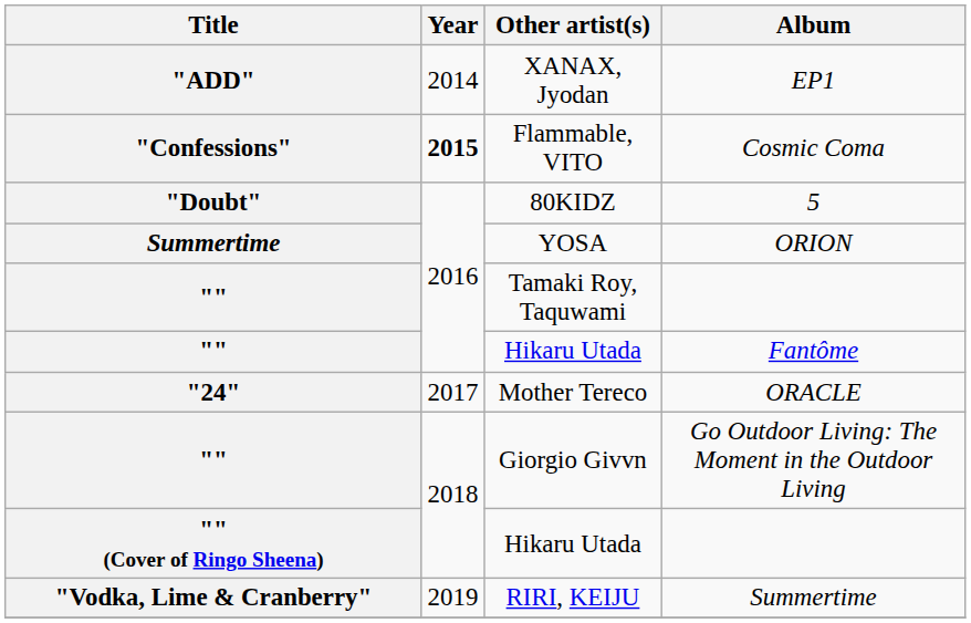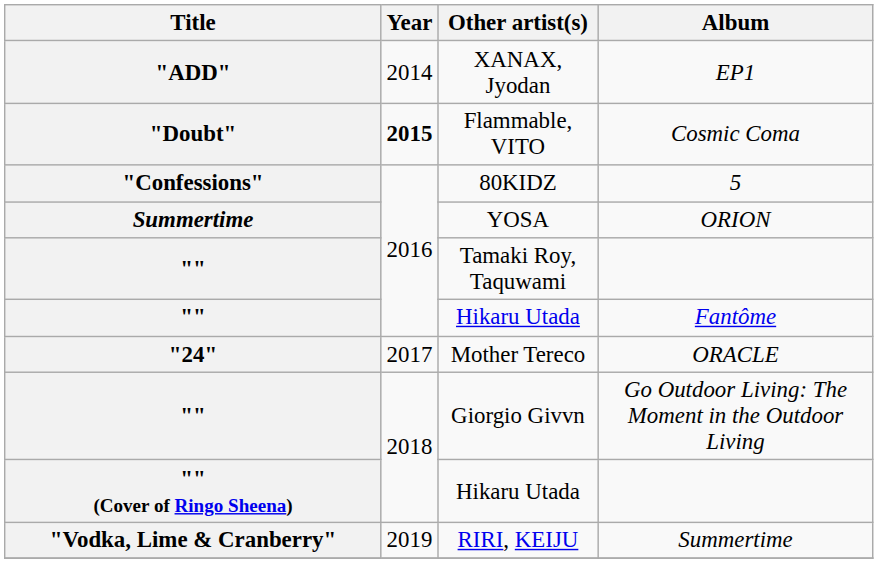 <table class="wikitable plainrowheaders" style="text-align:center;" border="1">
 <tr>
 <th scope="col" style="width:16em;">Title</th>
 <th scope="col">Year</th>
 <th scope="col">Other artist(s)</th>
 <th scope="col">Album</th>
 </tr>
 <tr>
 <th scope="row">"ADD"</th>
 <td rowspan=1>2014</td>
 <td>XANAX, Jyodan</td>
 <td><em>EP1</em></td>
 </tr>
 <tr>
-<th scope="row">"Confessions"</th>
+<th scope="row">"Doubt"</th>
 <td rowspan=1><strong>2015</strong></td>
 <td>Flammable, VITO</td>
 <td><em>Cosmic Coma</em></td>
 </tr>
 <tr>
-<th scope="row">"Doubt"</th>
+<th scope="row">"Confessions"</th>
 <td rowspan=4>2016</td>
 <td>80KIDZ</td>
 <td><em>5</em></td>
 </tr>
 <tr>
 <th scope="row"><em>Summertime</em></th>
 <td>YOSA</td>
 <td><em>ORION</em></td>
 </tr>
 <tr>
 <th scope="row">""</th>
 <td>Tamaki Roy, Taquwami</td>
 <td><em></em></td>
 </tr>
 <tr>
 <th scope="row">""</th>
 <td><a href='#'>Hikaru Utada</a></td>
 <td><em><a href='#'>Fantôme</a></em></td>
 </tr>
 <tr>
 <th scope="row">"24"</th>
 <td>2017</td>
 <td>Mother Tereco</td>
 <td><em>ORACLE</em></td>
 </tr>
 <tr>
 <th scope="row">""</th>
 <td rowspan="2">2018</td>
 <td>Giorgio Givvn</td>
 <td><em>Go Outdoor Living: The Moment in the Outdoor Living</em></td>
 </tr>
 <tr>
 <th scope="row">""<br><small>(Cover of <a href='#'>Ringo Sheena</a>)</small></th>
 <td>Hikaru Utada</td>
 <td><em></em></td>
 </tr>
 <tr>
 <th scope="row">"Vodka, Lime & Cranberry"</th>
 <td rowspan="1">2019</td>
 <td><a href='#'>RIRI</a>, <a href='#'>KEIJU</a></td>
 <td><em>Summertime</em></td>
 </tr>
 <tr>
 </tr>
 </table>
